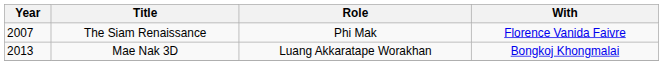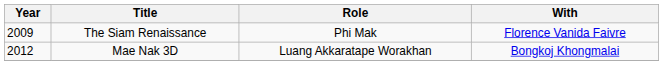 <table class="wikitable" width="70%">
 <tr>
 <th>Year</th>
 <th>Title</th>
 <th>Role</th>
 <th>With</th>
 </tr>
 <tr>
-<td rowspan = "1">2007</td>
+<td rowspan = "1">2009</td>
 <td align="center">The Siam Renaissance</td>
 <td align="center">Phi Mak</td>
 <td align="center"><a href='#'>Florence Vanida Faivre</a></td>
 </tr>
 <tr>
-<td rowspan = "1">2013</td>
+<td rowspan = "1">2012</td>
 <td align="center">Mae Nak 3D</td>
 <td align="center">Luang Akkaratape Worakhan</td>
 <td align="center"><a href='#'>Bongkoj Khongmalai</a></td>
 </tr>
 <tr>
 </tr>
 </table>
